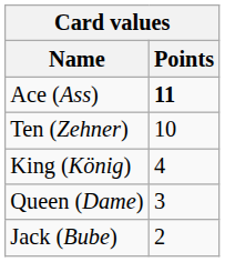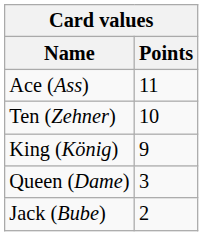 <table class="wikitable sortable">
 <tr>
 <th colspan="5">Card values</th>
 </tr>
 <tr>
 <th>Name</th>
 <th>Points</th>
 </tr>
 <tr>
 <td>Ace (<em>Ass</em>)</td>
-<td><strong>11</strong></td>
+<td>11</td>
 </tr>
 <tr>
 <td>Ten (<em>Zehner</em>)</td>
 <td>10</td>
 </tr>
 <tr>
 <td>King (<em>König</em>)</td>
-<td>4</td>
+<td>9</td>
 </tr>
 <tr>
 <td>Queen (<em>Dame</em>)</td>
 <td>3</td>
 </tr>
 <tr>
 <td>Jack (<em>Bube</em>)</td>
 <td>2</td>
 </tr>
 </table>
